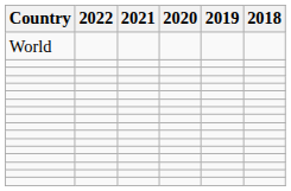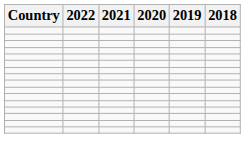 <table class="wikitable sortable">
 <tr>
 <th>Country</th>
 <th>2022</th>
 <th>2021</th>
 <th>2020</th>
 <th>2019</th>
 <th>2018</th>
-</tr>
-<tr align="right">
-<td align="left">World</td>
-<td></td>
-<td></td>
-<td></td>
-<td></td>
-<td></td>
 </tr>
 <tr align="right">
 <td align="left"></td>
 <td></td>
 <td></td>
 <td></td>
 <td></td>
 <td></td>
 </tr>
 <tr align="right">
 <td align="left"></td>
 <td></td>
 <td></td>
 <td></td>
 <td></td>
 <td></td>
 </tr>
 <tr align="right">
 <td align="left"></td>
 <td></td>
 <td></td>
 <td></td>
 <td></td>
 <td></td>
 </tr>
 <tr align="right">
 <td align="left"></td>
 <td></td>
 <td></td>
 <td></td>
 <td></td>
 <td></td>
 </tr>
 <tr align="right">
 <td align="left"></td>
 <td></td>
 <td></td>
 <td></td>
 <td></td>
 <td></td>
 </tr>
 <tr align="right">
 <td align="left"></td>
 <td></td>
 <td></td>
 <td></td>
 <td></td>
 <td></td>
 </tr>
 <tr align="right">
 <td align="left"></td>
 <td></td>
 <td></td>
 <td></td>
 <td></td>
 <td></td>
 </tr>
 <tr align="right">
 <td align="left"></td>
 <td></td>
 <td></td>
 <td></td>
 <td></td>
 <td></td>
 </tr>
 <tr align="right">
 <td align="left"></td>
 <td></td>
 <td></td>
 <td></td>
 <td></td>
 <td></td>
 </tr>
 <tr align="right">
 <td align="left"></td>
 <td></td>
 <td></td>
 <td></td>
 <td></td>
 <td></td>
 </tr>
 <tr align="right">
 <td align="left"></td>
 <td></td>
 <td></td>
 <td></td>
 <td></td>
 <td></td>
 </tr>
 <tr align="right">
 <td align="left"></td>
 <td></td>
 <td></td>
 <td></td>
 <td></td>
 <td></td>
 </tr>
 <tr align="right">
 <td align="left"></td>
 <td></td>
 <td></td>
 <td></td>
 <td></td>
 <td></td>
 </tr>
 <tr align="right">
 <td align="left"></td>
 <td></td>
 <td></td>
 <td></td>
 <td></td>
 <td></td>
 </tr>
 <tr align="right">
 <td align="left"></td>
 <td></td>
 <td></td>
 <td></td>
 <td></td>
 <td></td>
 </tr>
 <tr align="right">
 <td align="left"></td>
 <td></td>
 <td></td>
 <td></td>
 <td></td>
 <td></td>
 </tr>
 </table>
